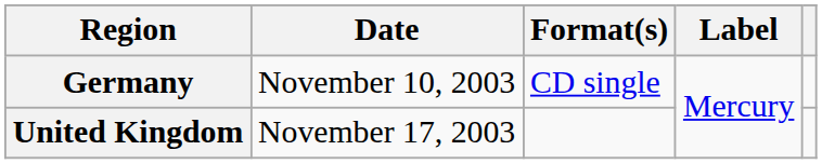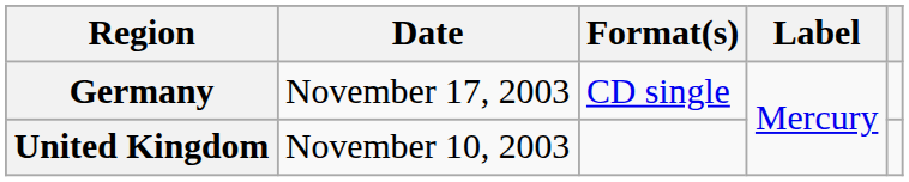 <table class="wikitable plainrowheaders">
 <tr>
 <th scope="col">Region</th>
 <th scope="col">Date</th>
 <th scope="col">Format(s)</th>
 <th scope="col">Label</th>
 <th scope="col"></th>
 </tr>
 <tr>
 <th scope="row">Germany</th>
-<td>November 10, 2003</td>
+<td>November 17, 2003</td>
 <td><a href='#'>CD single</a></td>
 <td rowspan="2"><a href='#'>Mercury</a></td>
 <td></td>
 </tr>
 <tr>
 <th scope="row">United Kingdom</th>
-<td>November 17, 2003</td>
+<td>November 10, 2003</td>
 <td></td>
 <td></td>
 </tr>
 </table>
